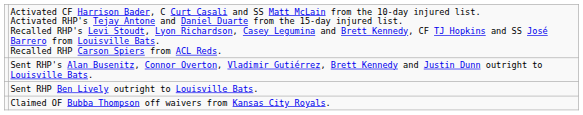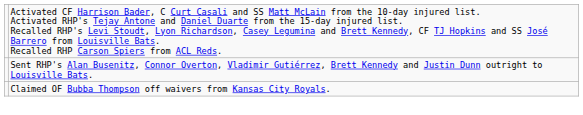 <table class="wikitable">
 <tr>
 <td></td>
 <td>Activated CF <a href='#'>Harrison Bader</a>, C <a href='#'>Curt Casali</a> and SS <a href='#'>Matt McLain</a> from the 10-day injured list. <br> Activated RHP's <a href='#'>Tejay Antone</a> and <a href='#'>Daniel Duarte</a> from the 15-day injured list. <br> Recalled RHP's <a href='#'>Levi Stoudt</a>, <a href='#'>Lyon Richardson</a>, <a href='#'>Casey Legumina</a> and <a href='#'>Brett Kennedy</a>, CF <a href='#'>TJ Hopkins</a> and SS <a href='#'>José Barrero</a> from <a href='#'>Louisville Bats</a>. <br> Recalled RHP <a href='#'>Carson Spiers</a> from <a href='#'>ACL Reds</a>.</td>
 </tr>
 <tr>
 <td></td>
 <td>Sent RHP's <a href='#'>Alan Busenitz</a>, <a href='#'>Connor Overton</a>, <a href='#'>Vladimir Gutiérrez</a>, <a href='#'>Brett Kennedy</a> and <a href='#'>Justin Dunn</a> outright to <a href='#'>Louisville Bats</a>.</td>
 </tr>
 <tr>
 <td></td>
-<td>Sent RHP <a href='#'>Ben Lively</a> outright to <a href='#'>Louisville Bats</a>.</td>
-</tr>
-<tr>
-<td></td>
 <td>Claimed OF <a href='#'>Bubba Thompson</a> off waivers from <a href='#'>Kansas City Royals</a>.</td>
 </tr>
 </table>
